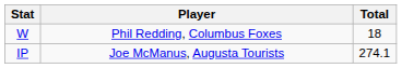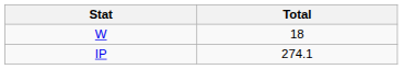 <table class="wikitable" width="40%" style="text-align:center;">
 <tr>
 <th width="5%">Stat</th>
-<th width="60%">Player</th>
 <th width="5%">Total</th>
 </tr>
 <tr>
 <td><a href='#'>W</a></td>
-<td><a href='#'>Phil Redding</a>, <a href='#'>Columbus Foxes</a></td>
 <td>18</td>
 </tr>
 <tr>
 <td><a href='#'>IP</a></td>
-<td><a href='#'>Joe McManus</a>, <a href='#'>Augusta Tourists</a></td>
 <td>274.1</td>
 </tr>
 </table>
